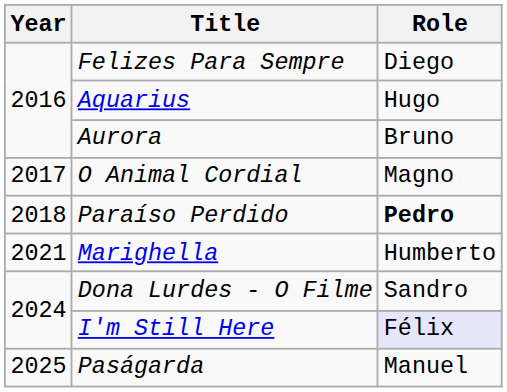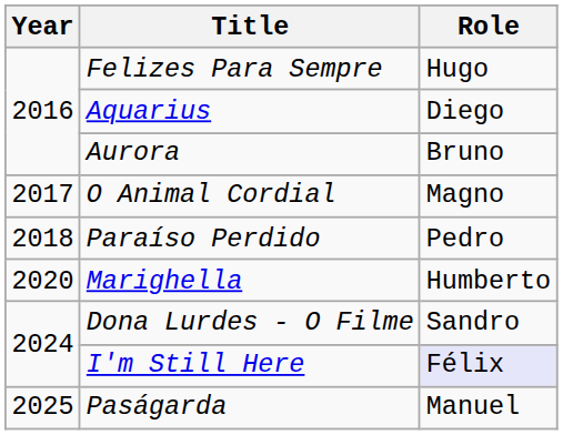 <table class="wikitable">
 <tr>
 <th>Year</th>
 <th>Title</th>
 <th>Role</th>
 </tr>
 <tr>
 <td rowspan="3">2016</td>
 <td><em>Felizes Para Sempre</em></td>
-<td>Diego</td>
+<td>Hugo</td>
 </tr>
 <tr>
 <td><em><a href='#'>Aquarius</a></em></td>
-<td>Hugo</td>
+<td>Diego</td>
 </tr>
 <tr>
 <td><em>Aurora</em></td>
 <td>Bruno</td>
 </tr>
 <tr>
 <td>2017</td>
 <td><em>O Animal Cordial</em></td>
 <td>Magno</td>
 </tr>
 <tr>
 <td>2018</td>
 <td><em>Paraíso Perdido</em></td>
-<td><strong>Pedro</strong></td>
+<td>Pedro</td>
 </tr>
 <tr>
-<td>2021</td>
+<td>2020</td>
 <td><em><a href='#'>Marighella</a></em></td>
 <td>Humberto</td>
 </tr>
 <tr>
 <td rowspan="2">2024</td>
 <td><em>Dona Lurdes - O Filme</em></td>
 <td>Sandro</td>
 </tr>
 <tr>
 <td><a href='#'><em>I'm Still Here</em></a></td>
 <td style="background: lavender;">Félix</td>
 </tr>
 <tr>
 <td>2025</td>
 <td><em>Paságarda</em></td>
 <td>Manuel</td>
 </tr>
 </table>
